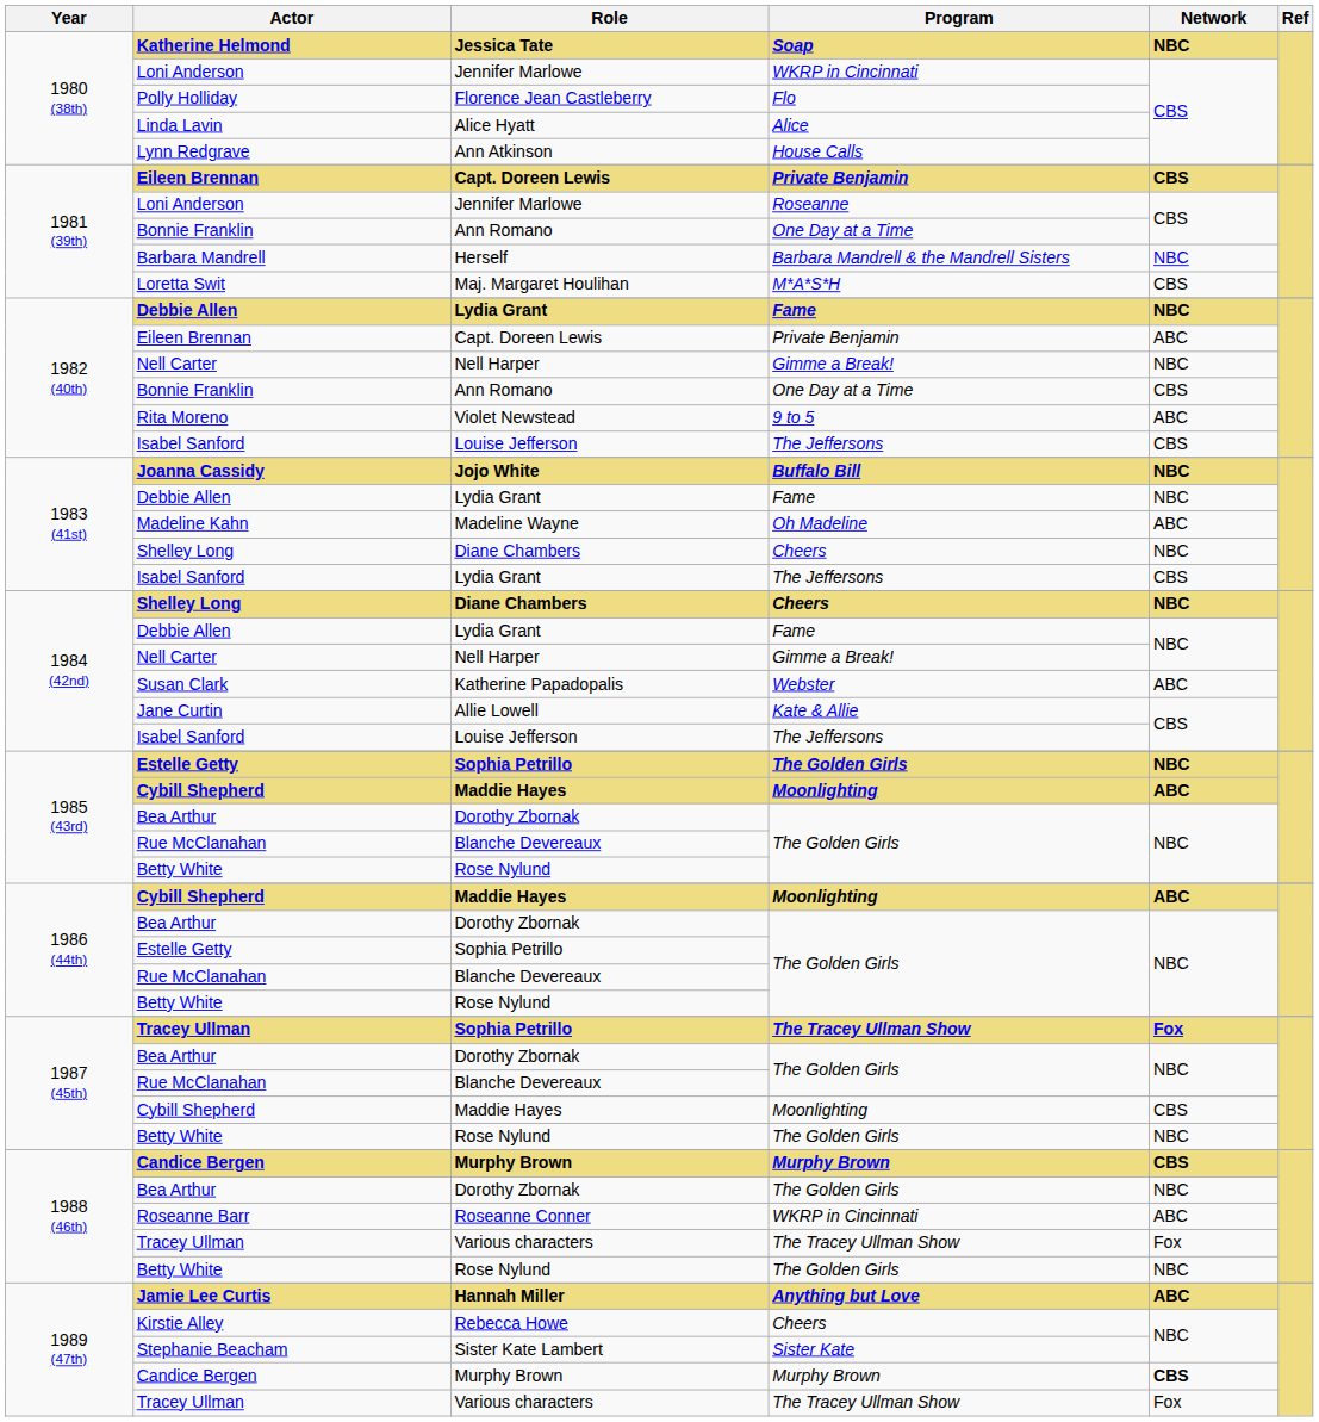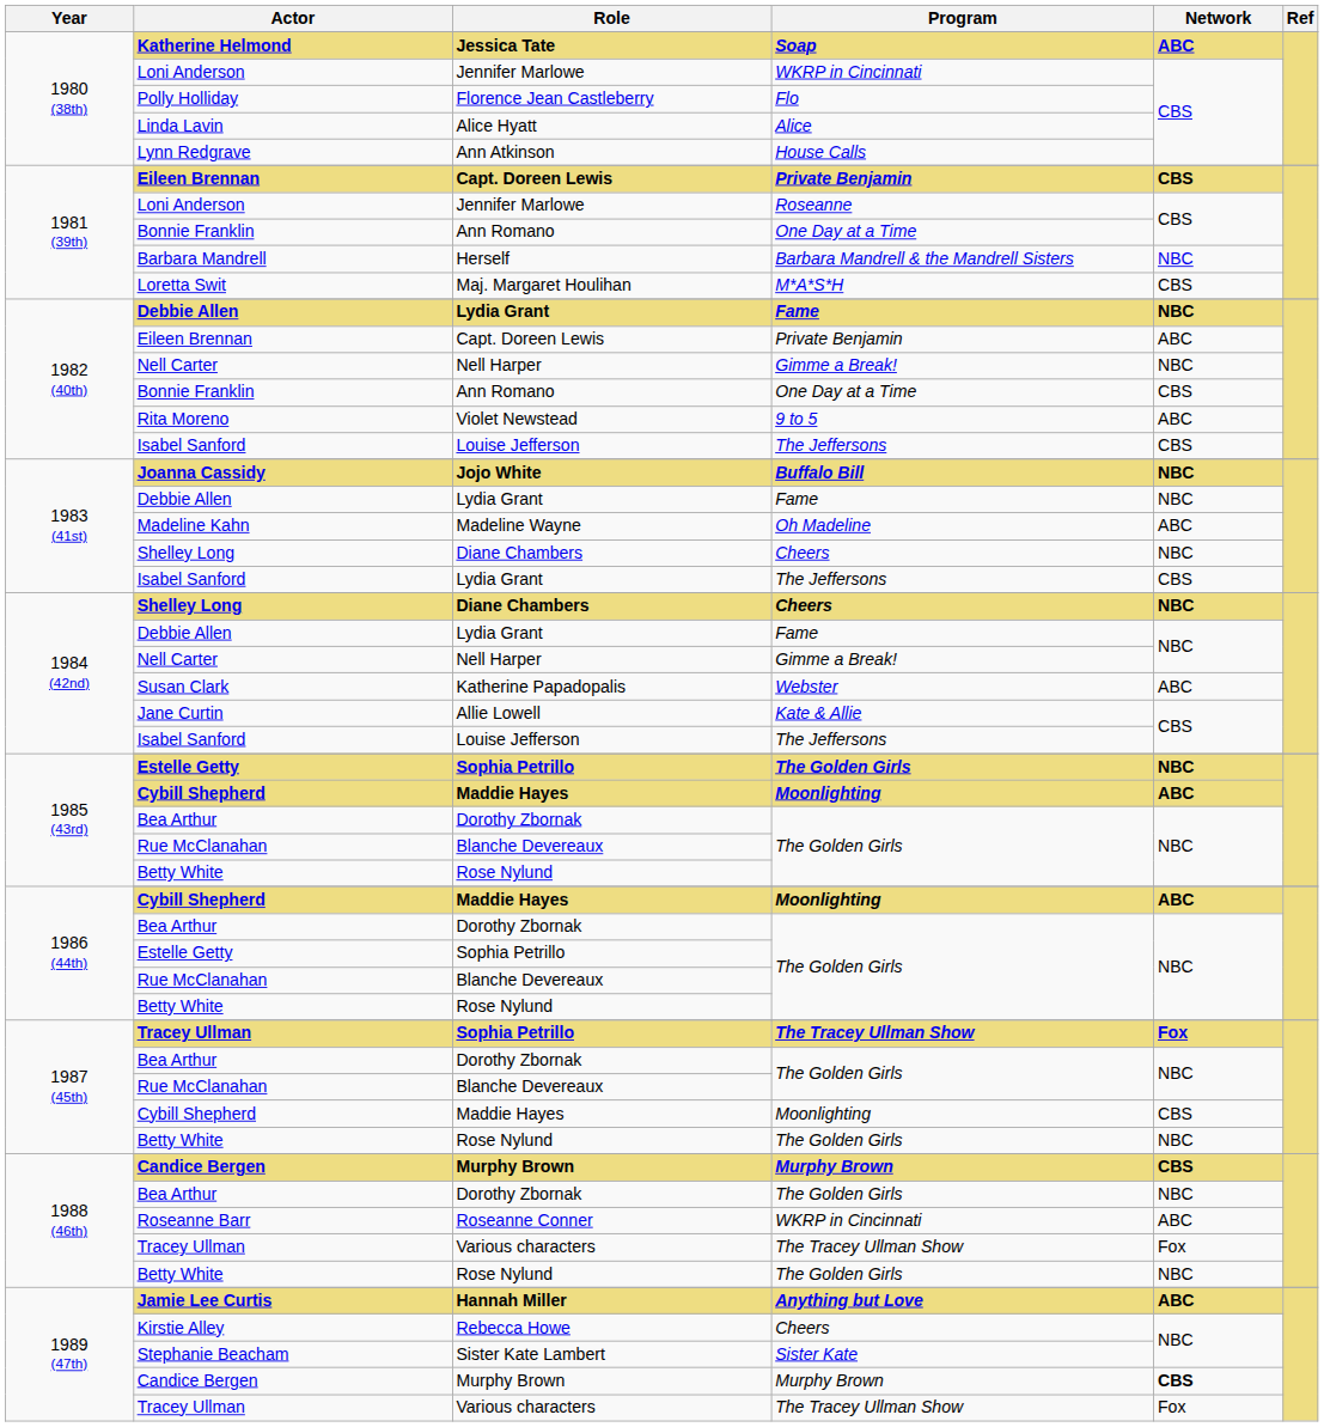 <table class="wikitable">
 <tr>
 <th style="width:10%;">Year</th>
 <th style="width:25%;">Actor</th>
 <th style="width:25%;">Role</th>
 <th style="width:30%;">Program</th>
 <th style="width:10%;">Network</th>
 <th style="width:5%;">Ref</th>
 </tr>
 <tr>
 <td rowspan="6" style="text-align:center;">1980 <br><small><a href='#'>(38th)</a></small></td>
 </tr>
 <tr style="background:#EEDD82;">
 <td><strong><a href='#'>Katherine Helmond</a> </strong></td>
 <td><strong>Jessica Tate</strong></td>
 <td><strong><em><a href='#'>Soap</a></em></strong></td>
-<td><strong>NBC</strong></td>
+<td><strong><a href='#'>ABC</a></strong></td>
 <td rowspan="5"></td>
 </tr>
 <tr>
 <td><a href='#'>Loni Anderson</a></td>
 <td>Jennifer Marlowe</td>
 <td><em><a href='#'>WKRP in Cincinnati</a></em></td>
 <td rowspan="4"><a href='#'>CBS</a></td>
 </tr>
 <tr>
 <td><a href='#'>Polly Holliday</a></td>
 <td><a href='#'>Florence Jean Castleberry</a></td>
 <td><em><a href='#'>Flo</a></em></td>
 </tr>
 <tr>
 <td><a href='#'>Linda Lavin</a></td>
 <td>Alice Hyatt</td>
 <td><em><a href='#'>Alice</a></em></td>
 </tr>
 <tr>
 <td><a href='#'>Lynn Redgrave</a></td>
 <td>Ann Atkinson</td>
 <td><em><a href='#'>House Calls</a></em></td>
 </tr>
 <tr>
 <td rowspan="6" style="text-align:center;">1981 <br><small><a href='#'>(39th)</a></small></td>
 </tr>
 <tr style="background:#EEDD82;">
 <td><strong><a href='#'>Eileen Brennan</a> </strong></td>
 <td><strong>Capt. Doreen Lewis</strong></td>
 <td><strong><em><a href='#'>Private Benjamin</a></em></strong></td>
 <td><strong>CBS</strong></td>
 <td rowspan="5"></td>
 </tr>
 <tr>
 <td><a href='#'>Loni Anderson</a></td>
 <td>Jennifer Marlowe</td>
 <td><em><a href='#'>Roseanne</a></em></td>
 <td rowspan="2">CBS</td>
 </tr>
 <tr>
 <td><a href='#'>Bonnie Franklin</a></td>
 <td>Ann Romano</td>
 <td><em><a href='#'>One Day at a Time</a></em></td>
 </tr>
 <tr>
 <td><a href='#'>Barbara Mandrell</a></td>
 <td>Herself</td>
 <td><em><a href='#'>Barbara Mandrell & the Mandrell Sisters</a></em></td>
 <td><a href='#'>NBC</a></td>
 </tr>
 <tr>
 <td><a href='#'>Loretta Swit</a></td>
 <td>Maj. Margaret Houlihan</td>
 <td><em><a href='#'>M*A*S*H</a></em></td>
 <td>CBS</td>
 </tr>
 <tr>
 <td rowspan="7" style="text-align:center;">1982 <br><small><a href='#'>(40th)</a></small></td>
 </tr>
 <tr style="background:#EEDD82;">
 <td><strong><a href='#'>Debbie Allen</a> </strong></td>
 <td><strong>Lydia Grant</strong></td>
 <td><strong><em><a href='#'>Fame</a></em></strong></td>
 <td><strong>NBC</strong></td>
 <td rowspan="6"></td>
 </tr>
 <tr>
 <td><a href='#'>Eileen Brennan</a></td>
 <td>Capt. Doreen Lewis</td>
 <td><em>Private Benjamin</em></td>
 <td>ABC</td>
 </tr>
 <tr>
 <td><a href='#'>Nell Carter</a></td>
 <td>Nell Harper</td>
 <td><em><a href='#'>Gimme a Break!</a></em></td>
 <td>NBC</td>
 </tr>
 <tr>
 <td><a href='#'>Bonnie Franklin</a></td>
 <td>Ann Romano</td>
 <td><em>One Day at a Time</em></td>
 <td>CBS</td>
 </tr>
 <tr>
 <td><a href='#'>Rita Moreno</a></td>
 <td>Violet Newstead</td>
 <td><em><a href='#'>9 to 5</a></em></td>
 <td>ABC</td>
 </tr>
 <tr>
 <td><a href='#'>Isabel Sanford</a></td>
 <td><a href='#'>Louise Jefferson</a></td>
 <td><em><a href='#'>The Jeffersons</a></em></td>
 <td>CBS</td>
 </tr>
 <tr>
 <td rowspan="6" style="text-align:center;">1983 <br><small><a href='#'>(41st)</a></small></td>
 </tr>
 <tr style="background:#EEDD82;">
 <td><strong><a href='#'>Joanna Cassidy</a> </strong></td>
 <td><strong>Jojo White</strong></td>
 <td><strong><em><a href='#'>Buffalo Bill</a></em></strong></td>
 <td><strong>NBC</strong></td>
 <td rowspan="5"></td>
 </tr>
 <tr>
 <td><a href='#'>Debbie Allen</a></td>
 <td>Lydia Grant</td>
 <td><em>Fame</em></td>
 <td>NBC</td>
 </tr>
 <tr>
 <td><a href='#'>Madeline Kahn</a></td>
 <td>Madeline Wayne</td>
 <td><em><a href='#'>Oh Madeline</a></em></td>
 <td>ABC</td>
 </tr>
 <tr>
 <td><a href='#'>Shelley Long</a></td>
 <td><a href='#'>Diane Chambers</a></td>
 <td><em><a href='#'>Cheers</a></em></td>
 <td>NBC</td>
 </tr>
 <tr>
 <td><a href='#'>Isabel Sanford</a></td>
 <td>Lydia Grant</td>
 <td><em>The Jeffersons</em></td>
 <td>CBS</td>
 </tr>
 <tr>
 <td rowspan="7" style="text-align:center;">1984 <br><small><a href='#'>(42nd)</a></small></td>
 </tr>
 <tr style="background:#EEDD82;">
 <td><strong><a href='#'>Shelley Long</a> </strong></td>
 <td><strong>Diane Chambers</strong></td>
 <td><strong><em>Cheers</em></strong></td>
 <td><strong>NBC</strong></td>
 <td rowspan="6"></td>
 </tr>
 <tr>
 <td><a href='#'>Debbie Allen</a></td>
 <td>Lydia Grant</td>
 <td><em>Fame</em></td>
 <td rowspan="2">NBC</td>
 </tr>
 <tr>
 <td><a href='#'>Nell Carter</a></td>
 <td>Nell Harper</td>
 <td><em>Gimme a Break!</em></td>
 </tr>
 <tr>
 <td><a href='#'>Susan Clark</a></td>
 <td>Katherine Papadopalis</td>
 <td><em><a href='#'>Webster</a></em></td>
 <td>ABC</td>
 </tr>
 <tr>
 <td><a href='#'>Jane Curtin</a></td>
 <td>Allie Lowell</td>
 <td><em><a href='#'>Kate & Allie</a></em></td>
 <td rowspan="2">CBS</td>
 </tr>
 <tr>
 <td><a href='#'>Isabel Sanford</a></td>
 <td>Louise Jefferson</td>
 <td><em>The Jeffersons</em></td>
 </tr>
 <tr>
 <td rowspan="6" style="text-align:center;">1985 <br><small><a href='#'>(43rd)</a></small></td>
 </tr>
 <tr style="background:#EEDD82;">
 <td><strong><a href='#'>Estelle Getty</a> </strong></td>
 <td><strong><a href='#'>Sophia Petrillo</a></strong></td>
 <td><strong><em><a href='#'>The Golden Girls</a></em></strong></td>
 <td><strong>NBC</strong></td>
 <td rowspan="5"></td>
 </tr>
 <tr style="background:#EEDD82;">
 <td><strong><a href='#'>Cybill Shepherd</a> </strong></td>
 <td><strong>Maddie Hayes</strong></td>
 <td><strong><em><a href='#'>Moonlighting</a></em></strong></td>
 <td><strong>ABC</strong></td>
 </tr>
 <tr>
 <td><a href='#'>Bea Arthur</a></td>
 <td><a href='#'>Dorothy Zbornak</a></td>
 <td rowspan="3"><em>The Golden Girls</em></td>
 <td rowspan="3">NBC</td>
 </tr>
 <tr>
 <td><a href='#'>Rue McClanahan</a></td>
 <td><a href='#'>Blanche Devereaux</a></td>
 </tr>
 <tr>
 <td><a href='#'>Betty White</a></td>
 <td><a href='#'>Rose Nylund</a></td>
 </tr>
 <tr>
 <td rowspan="6" style="text-align:center;">1986 <br><small><a href='#'>(44th)</a></small></td>
 </tr>
 <tr style="background:#EEDD82;">
 <td><strong><a href='#'>Cybill Shepherd</a> </strong></td>
 <td><strong>Maddie Hayes</strong></td>
 <td><strong><em>Moonlighting</em></strong></td>
 <td><strong>ABC</strong></td>
 <td rowspan="5"></td>
 </tr>
 <tr>
 <td><a href='#'>Bea Arthur</a></td>
 <td>Dorothy Zbornak</td>
 <td rowspan="4"><em>The Golden Girls</em></td>
 <td rowspan="4">NBC</td>
 </tr>
 <tr>
 <td><a href='#'>Estelle Getty</a></td>
 <td>Sophia Petrillo</td>
 </tr>
 <tr>
 <td><a href='#'>Rue McClanahan</a></td>
 <td>Blanche Devereaux</td>
 </tr>
 <tr>
 <td><a href='#'>Betty White</a></td>
 <td>Rose Nylund</td>
 </tr>
 <tr>
 <td rowspan="6" style="text-align:center;">1987 <br><small><a href='#'>(45th)</a></small></td>
 </tr>
 <tr style="background:#EEDD82;">
 <td><strong><a href='#'>Tracey Ullman</a> </strong></td>
 <td><strong><a href='#'>Sophia Petrillo</a></strong></td>
 <td><strong><em><a href='#'>The Tracey Ullman Show</a></em></strong></td>
 <td><strong><a href='#'>Fox</a></strong></td>
 <td rowspan="5"></td>
 </tr>
 <tr>
 <td><a href='#'>Bea Arthur</a></td>
 <td>Dorothy Zbornak</td>
 <td rowspan="2"><em>The Golden Girls</em></td>
 <td rowspan="2">NBC</td>
 </tr>
 <tr>
 <td><a href='#'>Rue McClanahan</a></td>
 <td>Blanche Devereaux</td>
 </tr>
 <tr>
 <td><a href='#'>Cybill Shepherd</a></td>
 <td>Maddie Hayes</td>
 <td><em>Moonlighting</em></td>
 <td>CBS</td>
 </tr>
 <tr>
 <td><a href='#'>Betty White</a></td>
 <td>Rose Nylund</td>
 <td><em>The Golden Girls</em></td>
 <td>NBC</td>
 </tr>
 <tr>
 <td rowspan="6" style="text-align:center;">1988 <br><small><a href='#'>(46th)</a></small></td>
 </tr>
 <tr style="background:#EEDD82;">
 <td><strong><a href='#'>Candice Bergen</a> </strong></td>
 <td><strong>Murphy Brown</strong></td>
 <td><strong><em><a href='#'>Murphy Brown</a></em></strong></td>
 <td><strong>CBS</strong></td>
 <td rowspan="5"></td>
 </tr>
 <tr>
 <td><a href='#'>Bea Arthur</a></td>
 <td>Dorothy Zbornak</td>
 <td><em>The Golden Girls</em></td>
 <td>NBC</td>
 </tr>
 <tr>
 <td><a href='#'>Roseanne Barr</a></td>
 <td><a href='#'>Roseanne Conner</a></td>
 <td><em>WKRP in Cincinnati</em></td>
 <td>ABC</td>
 </tr>
 <tr>
 <td><a href='#'>Tracey Ullman</a></td>
 <td>Various characters</td>
 <td><em>The Tracey Ullman Show</em></td>
 <td>Fox</td>
 </tr>
 <tr>
 <td><a href='#'>Betty White</a></td>
 <td>Rose Nylund</td>
 <td><em>The Golden Girls</em></td>
 <td>NBC</td>
 </tr>
 <tr>
 <td rowspan="6" style="text-align:center;">1989 <br><small><a href='#'>(47th)</a></small></td>
 </tr>
 <tr style="background:#EEDD82;">
 <td><strong><a href='#'>Jamie Lee Curtis</a> </strong></td>
 <td><strong>Hannah Miller</strong></td>
 <td><strong><em><a href='#'>Anything but Love</a></em></strong></td>
 <td><strong>ABC</strong></td>
 <td rowspan="5"></td>
 </tr>
 <tr>
 <td><a href='#'>Kirstie Alley</a></td>
 <td><a href='#'>Rebecca Howe</a></td>
 <td><em>Cheers</em></td>
 <td rowspan="2">NBC</td>
 </tr>
 <tr>
 <td><a href='#'>Stephanie Beacham</a></td>
 <td>Sister Kate Lambert</td>
 <td><em><a href='#'>Sister Kate</a></em></td>
 </tr>
 <tr>
 <td><a href='#'>Candice Bergen</a></td>
 <td>Murphy Brown</td>
 <td><em>Murphy Brown</em></td>
 <td><strong>CBS</strong></td>
 </tr>
 <tr>
 <td><a href='#'>Tracey Ullman</a></td>
 <td>Various characters</td>
 <td><em>The Tracey Ullman Show</em></td>
 <td>Fox</td>
 </tr>
 </table>
